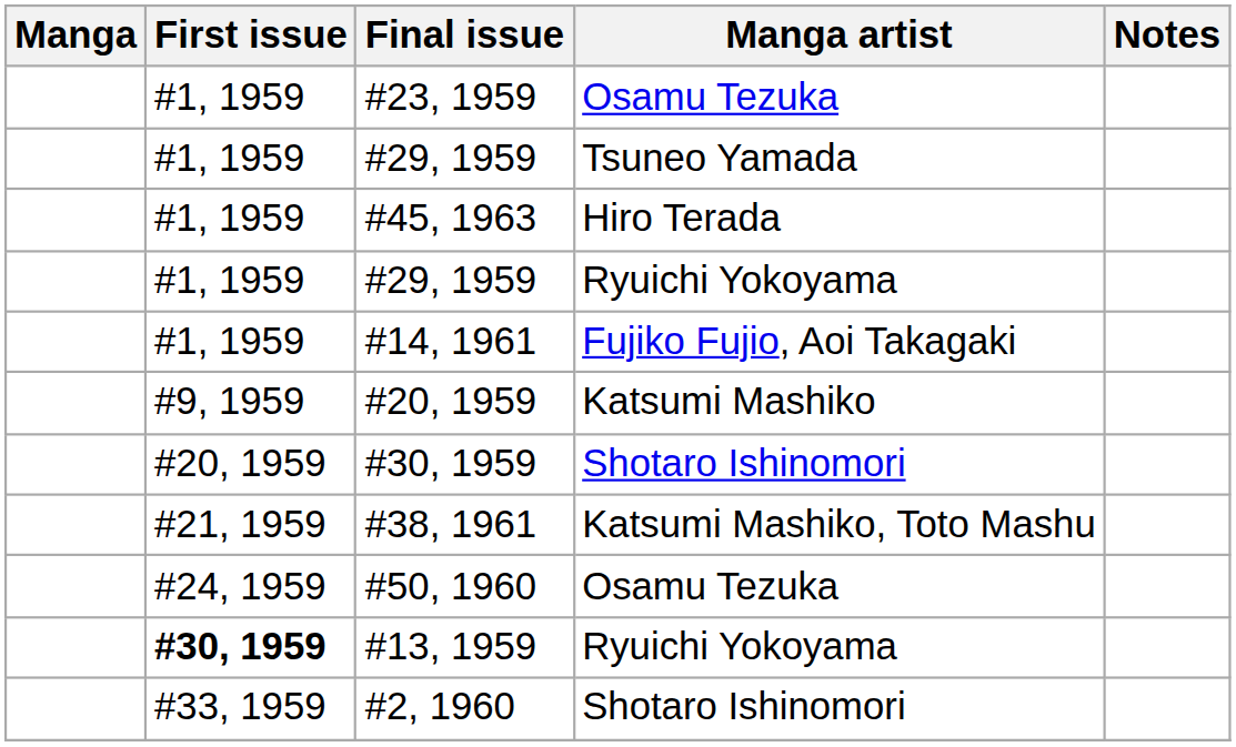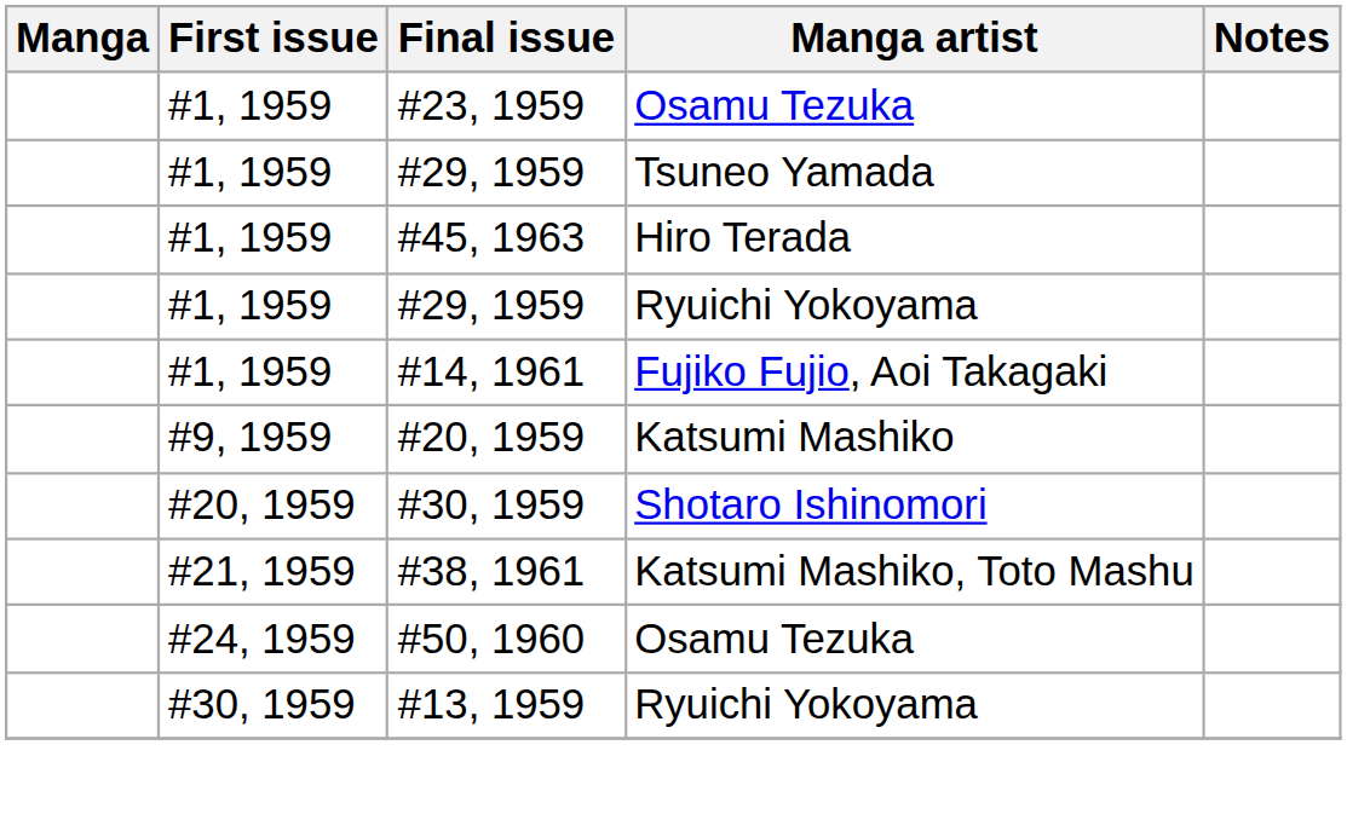 <table class="wikitable sortable" style="background: #FFF;">
 <tr>
 <th>Manga</th>
 <th>First issue</th>
 <th>Final issue</th>
 <th>Manga artist</th>
 <th>Notes</th>
 </tr>
 <tr>
 <td></td>
 <td>#1, 1959</td>
 <td>#23, 1959</td>
 <td><a href='#'>Osamu Tezuka</a></td>
 <td></td>
 </tr>
 <tr>
 <td></td>
 <td>#1, 1959</td>
 <td>#29, 1959</td>
 <td>Tsuneo Yamada</td>
 <td></td>
 </tr>
 <tr>
 <td></td>
 <td>#1, 1959</td>
 <td>#45, 1963</td>
 <td>Hiro Terada</td>
 <td></td>
 </tr>
 <tr>
 <td></td>
 <td>#1, 1959</td>
 <td>#29, 1959</td>
 <td>Ryuichi Yokoyama</td>
 <td></td>
 </tr>
 <tr>
 <td></td>
 <td>#1, 1959</td>
 <td>#14, 1961</td>
 <td><a href='#'>Fujiko Fujio</a>, Aoi Takagaki</td>
 <td></td>
 </tr>
 <tr>
 <td></td>
 <td>#9, 1959</td>
 <td>#20, 1959</td>
 <td>Katsumi Mashiko</td>
 <td></td>
 </tr>
 <tr>
 <td></td>
 <td>#20, 1959</td>
 <td>#30, 1959</td>
 <td><a href='#'>Shotaro Ishinomori</a></td>
 <td></td>
 </tr>
 <tr>
 <td></td>
 <td>#21, 1959</td>
 <td>#38, 1961</td>
 <td>Katsumi Mashiko, Toto Mashu</td>
 <td></td>
 </tr>
 <tr>
 <td></td>
 <td>#24, 1959</td>
 <td>#50, 1960</td>
 <td>Osamu Tezuka</td>
 <td></td>
 </tr>
 <tr>
 <td></td>
-<td><strong>#30, 1959</strong></td>
+<td>#30, 1959</td>
 <td>#13, 1959</td>
 <td>Ryuichi Yokoyama</td>
 <td></td>
 </tr>
 <tr>
-<td></td>
-<td>#33, 1959</td>
-<td>#2, 1960</td>
-<td>Shotaro Ishinomori</td>
-<td></td>
-</tr>
-<tr>
 </tr>
 </table>
